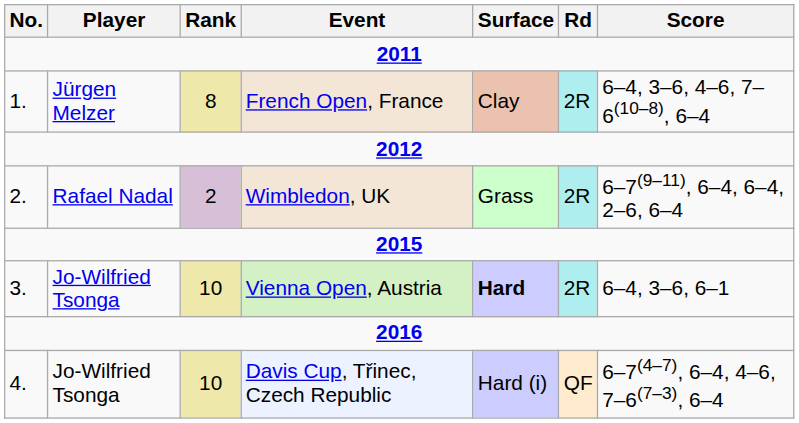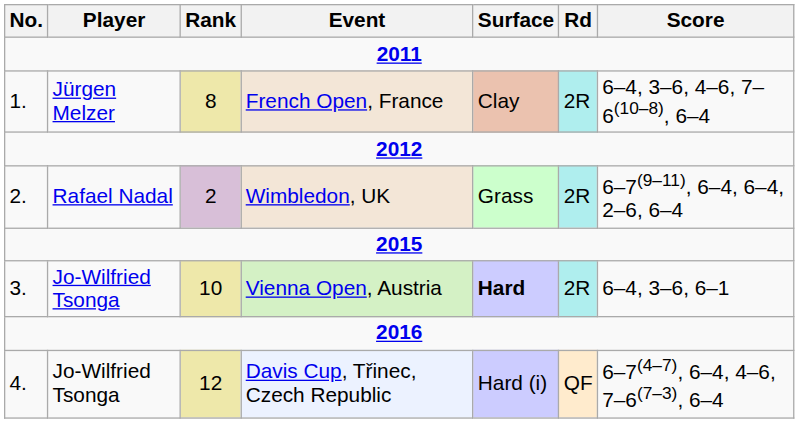 <table class="wikitable sortable">
 <tr>
 <th>No.</th>
 <th>Player</th>
 <th>Rank</th>
 <th>Event</th>
 <th>Surface</th>
 <th>Rd</th>
 <th>Score</th>
 </tr>
 <tr>
 <td colspan=7 style=text-align:center><strong><a href='#'>2011</a></strong></td>
 </tr>
 <tr>
 <td>1.</td>
 <td> <a href='#'>Jürgen Melzer</a></td>
 <td align=center bgcolor=EEE8AA>8</td>
 <td bgcolor=f3e6d7><a href='#'>French Open</a>, France</td>
 <td bgcolor=#EBC2AF>Clay</td>
 <td bgcolor=afeeee>2R</td>
 <td>6–4, 3–6, 4–6, 7–6<sup>(10–8)</sup>, 6–4</td>
 </tr>
 <tr>
 <td colspan=7 style=text-align:center><strong><a href='#'>2012</a></strong></td>
 </tr>
 <tr>
 <td>2.</td>
 <td> <a href='#'>Rafael Nadal</a></td>
 <td align=center bgcolor=thistle>2</td>
 <td bgcolor=f3e6d7><a href='#'>Wimbledon</a>, UK</td>
 <td bgcolor=CCFFCC>Grass</td>
 <td bgcolor=afeeee>2R</td>
 <td>6–7<sup>(9–11)</sup>, 6–4, 6–4, 2–6, 6–4</td>
 </tr>
 <tr>
 <td colspan=7 style=text-align:center><strong><a href='#'>2015</a></strong></td>
 </tr>
 <tr>
 <td>3.</td>
 <td> <a href='#'>Jo-Wilfried Tsonga</a></td>
 <td align=center bgcolor=EEE8AA>10</td>
 <td bgcolor=d4f1c5><a href='#'>Vienna Open</a>, Austria</td>
 <td bgcolor=CCCCFF><strong>Hard</strong></td>
 <td bgcolor=afeeee>2R</td>
 <td>6–4, 3–6, 6–1</td>
 </tr>
 <tr>
 <td colspan=7 style=text-align:center><strong><a href='#'>2016</a></strong></td>
 </tr>
 <tr>
 <td>4.</td>
 <td> Jo-Wilfried Tsonga</td>
-<td align=center bgcolor=EEE8AA>10</td>
+<td align=center bgcolor=EEE8AA>12</td>
 <td bgcolor=ecf2ff><a href='#'>Davis Cup</a>, Třinec, Czech Republic</td>
 <td bgcolor=CCCCFF>Hard (i)</td>
 <td bgcolor=ffebcd>QF</td>
 <td>6–7<sup>(4–7)</sup>, 6–4, 4–6, 7–6<sup>(7–3)</sup>, 6–4</td>
 </tr>
 </table>
